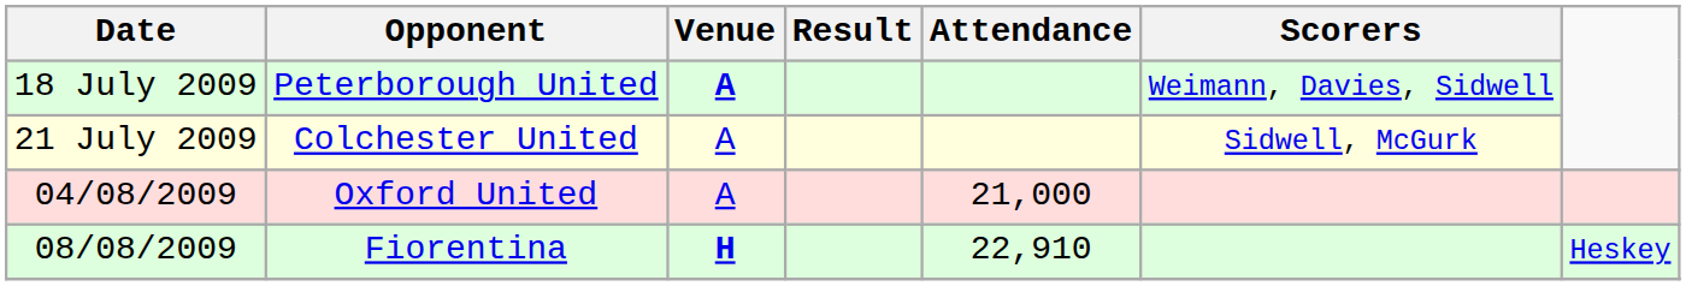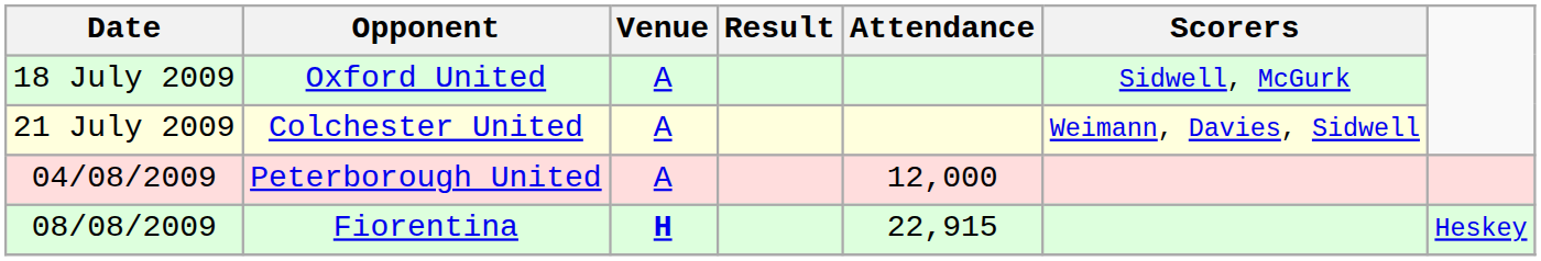 <table class="wikitable sortable" style="font-size:95%; text-align:center">
 <tr>
 <th>Date</th>
 <th>Opponent</th>
 <th>Venue</th>
 <th>Result</th>
 <th>Attendance</th>
 <th>Scorers</th>
 </tr>
 <tr bgcolor="#ddffdd">
 <td>18 July 2009</td>
-<td><a href='#'>Peterborough United</a></td>
-<td><strong><a href='#'>A</a></strong></td>
+<td><a href='#'>Oxford United</a></td>
+<td><a href='#'>A</a></td>
 <td></td>
 <td></td>
-<td><small><a href='#'>Weimann</a>, <a href='#'>Davies</a>, <a href='#'>Sidwell</a></small></td>
+<td><small><a href='#'>Sidwell</a>, <a href='#'>McGurk</a></small></td>
 </tr>
 <tr bgcolor = "#ffffdd">
 <td>21 July 2009</td>
 <td><a href='#'>Colchester United</a></td>
 <td><a href='#'>A</a></td>
 <td></td>
 <td></td>
-<td><small><a href='#'>Sidwell</a>, <a href='#'>McGurk</a></small></td>
+<td><small><a href='#'>Weimann</a>, <a href='#'>Davies</a>, <a href='#'>Sidwell</a></small></td>
 </tr>
 <tr bgcolor="#ffdddd">
 <td>04/08/2009</td>
-<td><a href='#'>Oxford United</a></td>
+<td><a href='#'>Peterborough United</a></td>
 <td><a href='#'>A</a></td>
 <td></td>
-<td>21,000</td>
+<td>12,000</td>
 <td></td>
 <td></td>
 </tr>
 <tr bgcolor="#ddffdd">
 <td>08/08/2009</td>
 <td> <a href='#'>Fiorentina</a></td>
 <td><strong><a href='#'>H</a></strong></td>
 <td></td>
-<td>22,910</td>
+<td>22,915</td>
 <td></td>
 <td><small><a href='#'>Heskey</a></small></td>
 </tr>
 <tr>
 </tr>
 </table>
